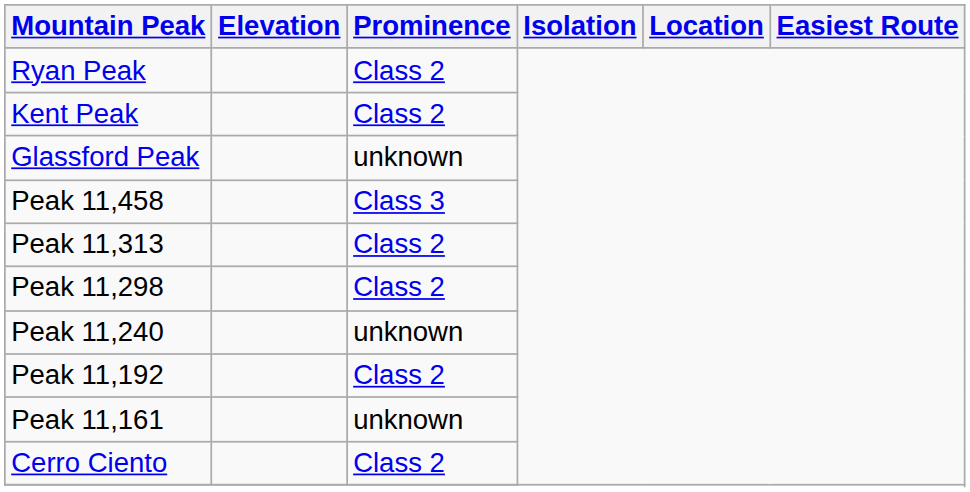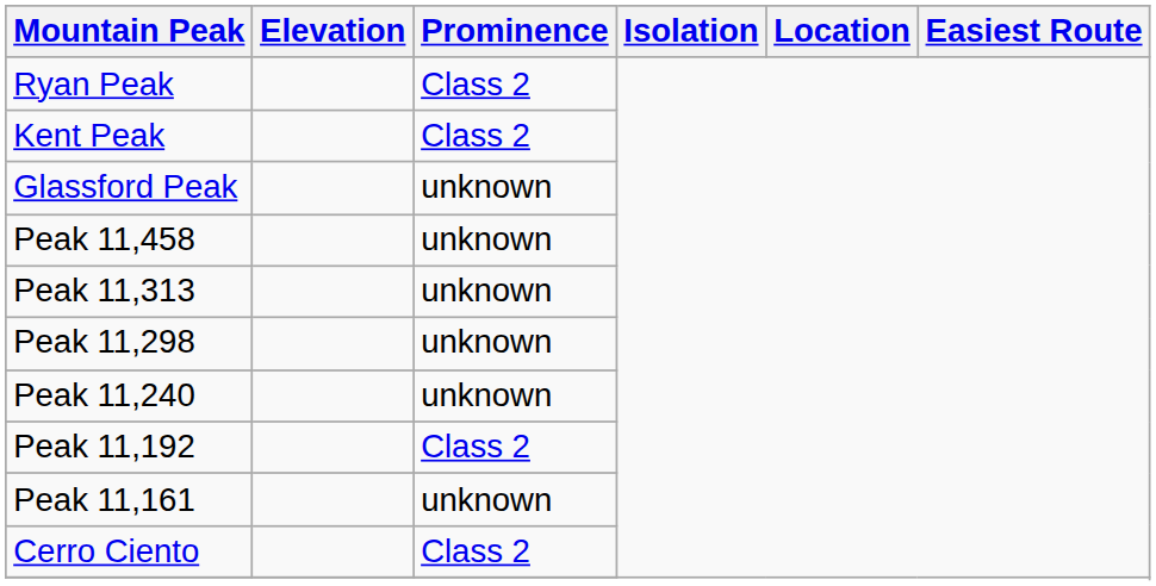 <table class="wikitable sortable">
 <tr>
 <th><a href='#'>Mountain Peak</a></th>
 <th><a href='#'>Elevation</a></th>
 <th><a href='#'>Prominence</a></th>
 <th><a href='#'>Isolation</a></th>
 <th><a href='#'>Location</a></th>
 <th><a href='#'>Easiest Route</a></th>
 </tr>
 <tr>
 <td><a href='#'>Ryan Peak</a><br></td>
 <td></td>
 <td><a href='#'>Class 2</a></td>
 </tr>
 <tr>
 <td><a href='#'>Kent Peak</a><br></td>
 <td></td>
 <td><a href='#'>Class 2</a></td>
 </tr>
 <tr>
 <td><a href='#'>Glassford Peak</a><br></td>
 <td></td>
 <td>unknown</td>
 </tr>
 <tr>
 <td>Peak 11,458<br></td>
 <td></td>
-<td><a href='#'>Class 3</a></td>
+<td>unknown</td>
 </tr>
 <tr>
 <td>Peak 11,313<br></td>
 <td></td>
-<td><a href='#'>Class 2</a></td>
+<td>unknown</td>
 </tr>
 <tr>
 <td>Peak 11,298<br></td>
 <td></td>
-<td><a href='#'>Class 2</a></td>
+<td>unknown</td>
 </tr>
 <tr>
 <td>Peak 11,240<br></td>
 <td></td>
 <td>unknown</td>
 </tr>
 <tr>
 <td>Peak 11,192<br></td>
 <td></td>
 <td><a href='#'>Class 2</a></td>
 </tr>
 <tr>
 <td>Peak 11,161<br></td>
 <td></td>
 <td>unknown</td>
 </tr>
 <tr>
 <td><a href='#'>Cerro Ciento</a><br></td>
 <td></td>
 <td><a href='#'>Class 2</a></td>
 </tr>
 <tr>
 </tr>
 </table>
